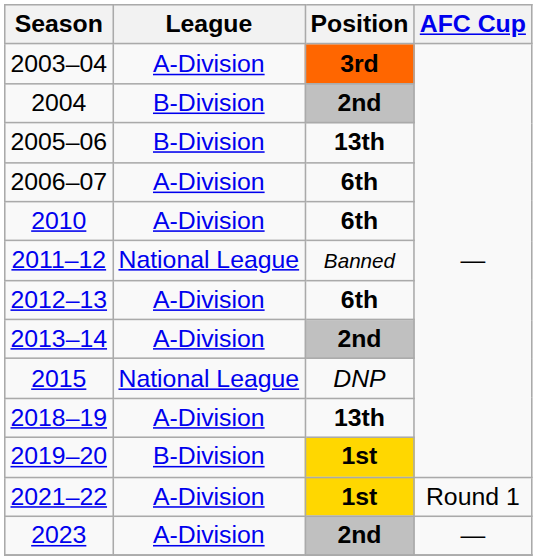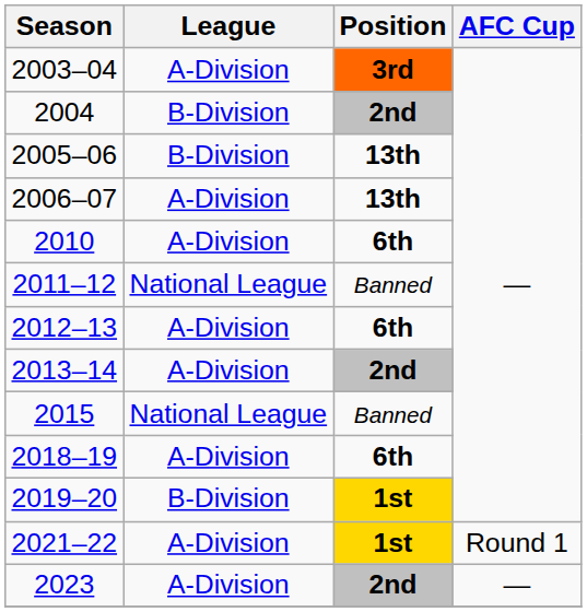 <table class="wikitable float-right" style="text-align:center">
 <tr>
 <th>Season</th>
 <th>League</th>
 <th>Position</th>
 <th><a href='#'>AFC Cup</a></th>
 </tr>
 <tr>
 <td>2003–04</td>
 <td><a href='#'>A-Division</a></td>
 <td bgcolor="ff6600"><strong>3rd</strong></td>
 <td rowspan="11">—</td>
 </tr>
 <tr>
 <td>2004</td>
 <td><a href='#'>B-Division</a></td>
 <td bgcolor="silver"><strong>2nd</strong></td>
 </tr>
 <tr>
 <td>2005–06</td>
 <td><a href='#'>B-Division</a></td>
 <td><strong>13th</strong></td>
 </tr>
 <tr>
 <td>2006–07</td>
 <td><a href='#'>A-Division</a></td>
-<td><strong>6th</strong></td>
+<td><strong>13th</strong></td>
 </tr>
 <tr>
 <td><a href='#'>2010</a></td>
 <td><a href='#'>A-Division</a></td>
 <td><strong>6th</strong></td>
 </tr>
 <tr>
 <td><a href='#'>2011–12</a></td>
 <td><a href='#'>National League</a></td>
 <td><small><em>Banned</em></small></td>
 </tr>
 <tr>
 <td><a href='#'>2012–13</a></td>
 <td><a href='#'>A-Division</a></td>
 <td><strong>6th</strong></td>
 </tr>
 <tr>
 <td><a href='#'>2013–14</a></td>
 <td><a href='#'>A-Division</a></td>
 <td bgcolor="silver"><strong>2nd</strong></td>
 </tr>
 <tr>
 <td><a href='#'>2015</a></td>
 <td><a href='#'>National League</a></td>
-<td><em>DNP</em></td>
+<td><small><em>Banned</em></small></td>
 </tr>
 <tr>
 <td><a href='#'>2018–19</a></td>
 <td><a href='#'>A-Division</a></td>
-<td><strong>13th</strong></td>
+<td><strong>6th</strong></td>
 </tr>
 <tr>
 <td><a href='#'>2019–20</a></td>
 <td><a href='#'>B-Division</a></td>
 <td bgcolor="gold"><strong>1st</strong></td>
 </tr>
 <tr>
 <td><a href='#'>2021–22</a></td>
 <td><a href='#'>A-Division</a></td>
 <td bgcolor="gold"><strong>1st</strong></td>
 <td>Round 1</td>
 </tr>
 <tr>
 <td><a href='#'>2023</a></td>
 <td><a href='#'>A-Division</a></td>
 <td bgcolor="silver"><strong>2nd</strong></td>
 <td>—</td>
 </tr>
 <tr>
 </tr>
 </table>
